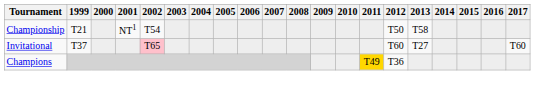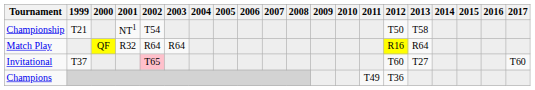 <table class="wikitable" style="text-align:center;">
 <tr>
 <th>Tournament</th>
 <th>1999</th>
 <th>2000</th>
 <th>2001</th>
 <th>2002</th>
 <th>2003</th>
 <th>2004</th>
 <th>2005</th>
 <th>2006</th>
 <th>2007</th>
 <th>2008</th>
 <th>2009</th>
 <th>2010</th>
 <th>2011</th>
 <th>2012</th>
 <th>2013</th>
 <th>2014</th>
 <th>2015</th>
 <th>2016</th>
 <th>2017</th>
 </tr>
 <tr>
 <td align="left"><a href='#'>Championship</a></td>
 <td>T21</td>
 <td style="background:#eeeeee;"></td>
 <td>NT<sup>1</sup></td>
 <td>T54</td>
 <td style="background:#eeeeee;"></td>
 <td style="background:#eeeeee;"></td>
 <td style="background:#eeeeee;"></td>
 <td style="background:#eeeeee;"></td>
 <td style="background:#eeeeee;"></td>
 <td style="background:#eeeeee;"></td>
 <td style="background:#eeeeee;"></td>
 <td style="background:#eeeeee;"></td>
 <td style="background:#eeeeee;"></td>
 <td>T50</td>
 <td>T58</td>
 <td style="background:#eeeeee;"></td>
 <td style="background:#eeeeee;"></td>
 <td style="background:#eeeeee;"></td>
 <td style="background:#eeeeee;"></td>
 </tr>
 <tr>
+<td align="left"><a href='#'>Match Play</a></td>
+<td style="background:#eeeeee;"></td>
+<td style="background:yellow;">QF</td>
+<td>R32</td>
+<td>R64</td>
+<td>R64</td>
+<td style="background:#eeeeee;"></td>
+<td style="background:#eeeeee;"></td>
+<td style="background:#eeeeee;"></td>
+<td style="background:#eeeeee;"></td>
+<td style="background:#eeeeee;"></td>
+<td style="background:#eeeeee;"></td>
+<td style="background:#eeeeee;"></td>
+<td style="background:#eeeeee;"></td>
+<td style="background:yellow;">R16</td>
+<td>R64</td>
+<td style="background:#eeeeee;"></td>
+<td style="background:#eeeeee;"></td>
+<td style="background:#eeeeee;"></td>
+<td style="background:#eeeeee;"></td>
+</tr>
+<tr>
 <td align="left"><a href='#'>Invitational</a></td>
 <td>T37</td>
 <td style="background:#eeeeee;"></td>
 <td style="background:#eeeeee;"></td>
 <td style="background: pink;">T65</td>
 <td style="background:#eeeeee;"></td>
 <td style="background:#eeeeee;"></td>
 <td style="background:#eeeeee;"></td>
 <td style="background:#eeeeee;"></td>
 <td style="background:#eeeeee;"></td>
 <td style="background:#eeeeee;"></td>
 <td style="background:#eeeeee;"></td>
 <td style="background:#eeeeee;"></td>
 <td style="background:#eeeeee;"></td>
 <td>T60</td>
 <td>T27</td>
 <td style="background:#eeeeee;"></td>
 <td style="background:#eeeeee;"></td>
 <td style="background:#eeeeee;"></td>
 <td>T60</td>
 </tr>
 <tr>
 <td align="left"><a href='#'>Champions</a></td>
 <td colspan=10 style="background:#D3D3D3;"></td>
 <td style="background:#eeeeee;"></td>
 <td style="background:#eeeeee;"></td>
-<td style="background: gold;">T49</td>
+<td>T49</td>
 <td>T36</td>
 <td style="background:#eeeeee;"></td>
 <td style="background:#eeeeee;"></td>
 <td style="background:#eeeeee;"></td>
 <td style="background:#eeeeee;"></td>
 <td style="background:#eeeeee;"></td>
 </tr>
 </table>
